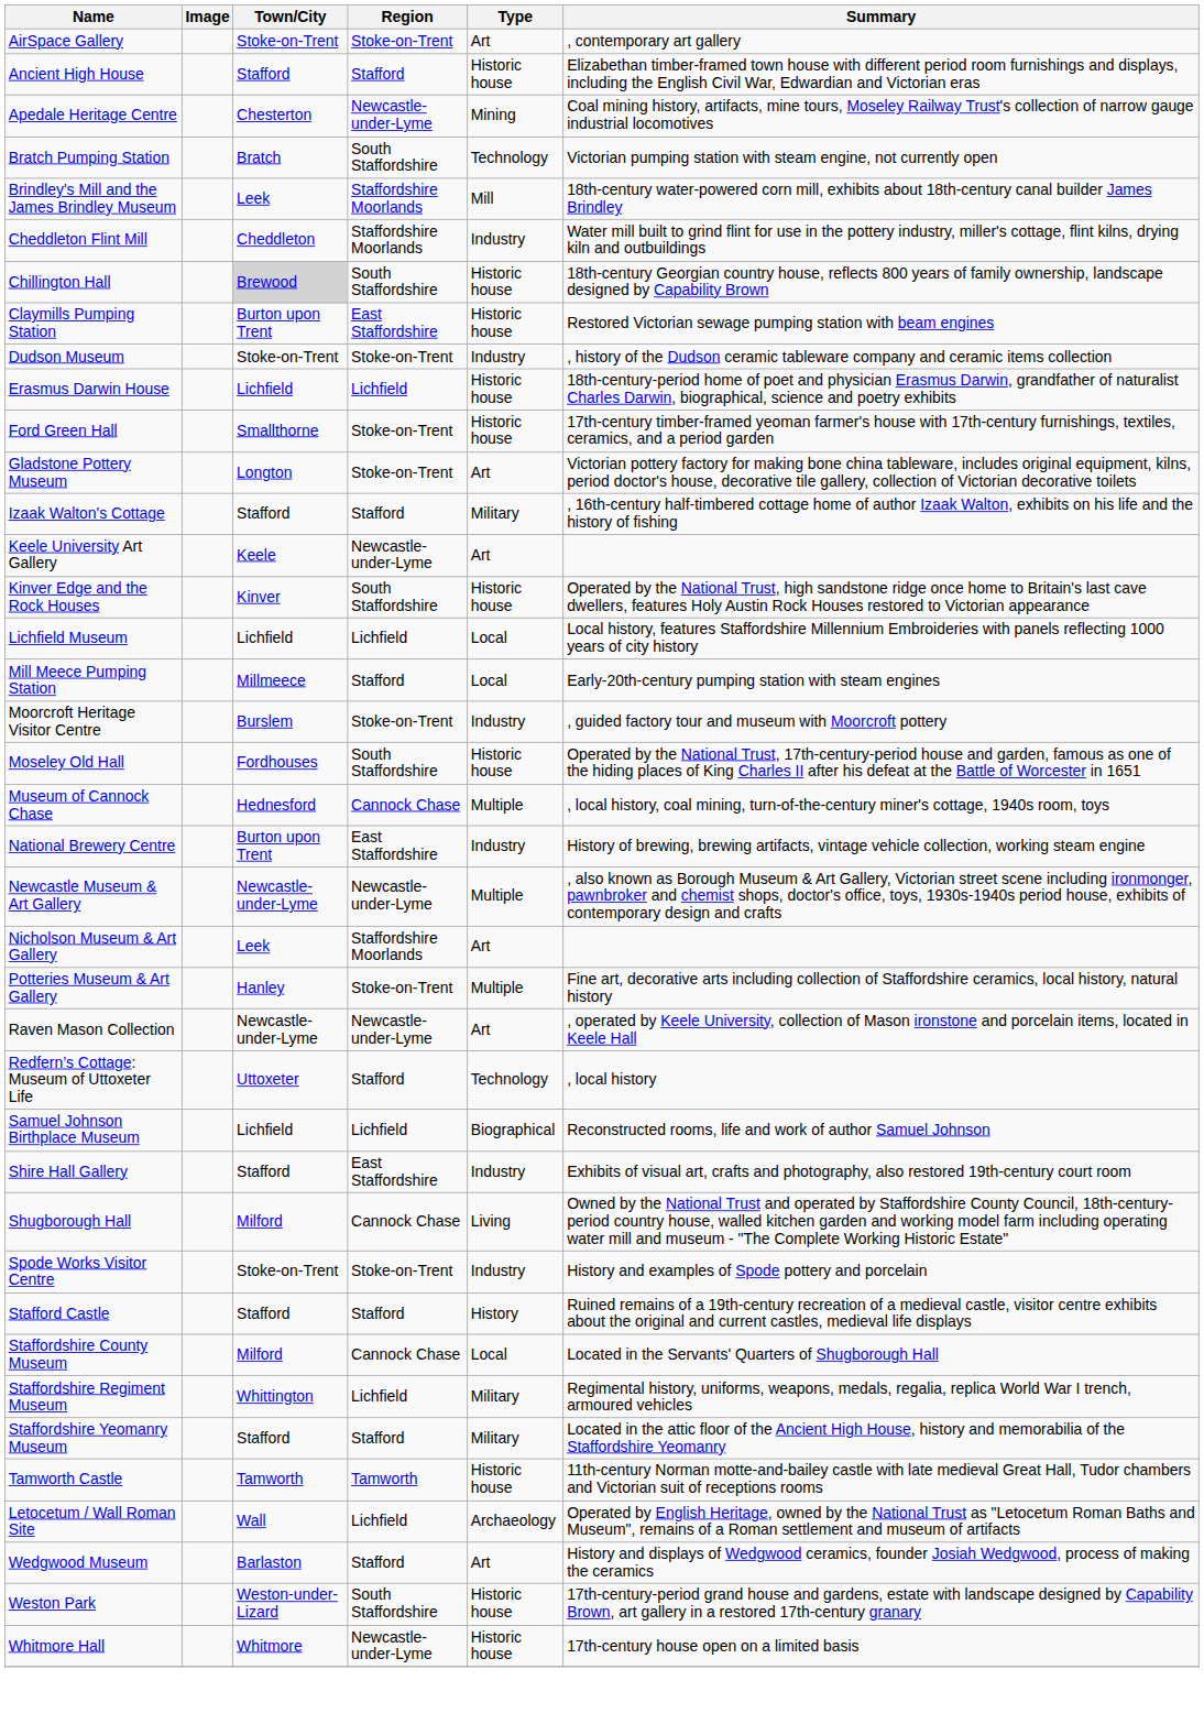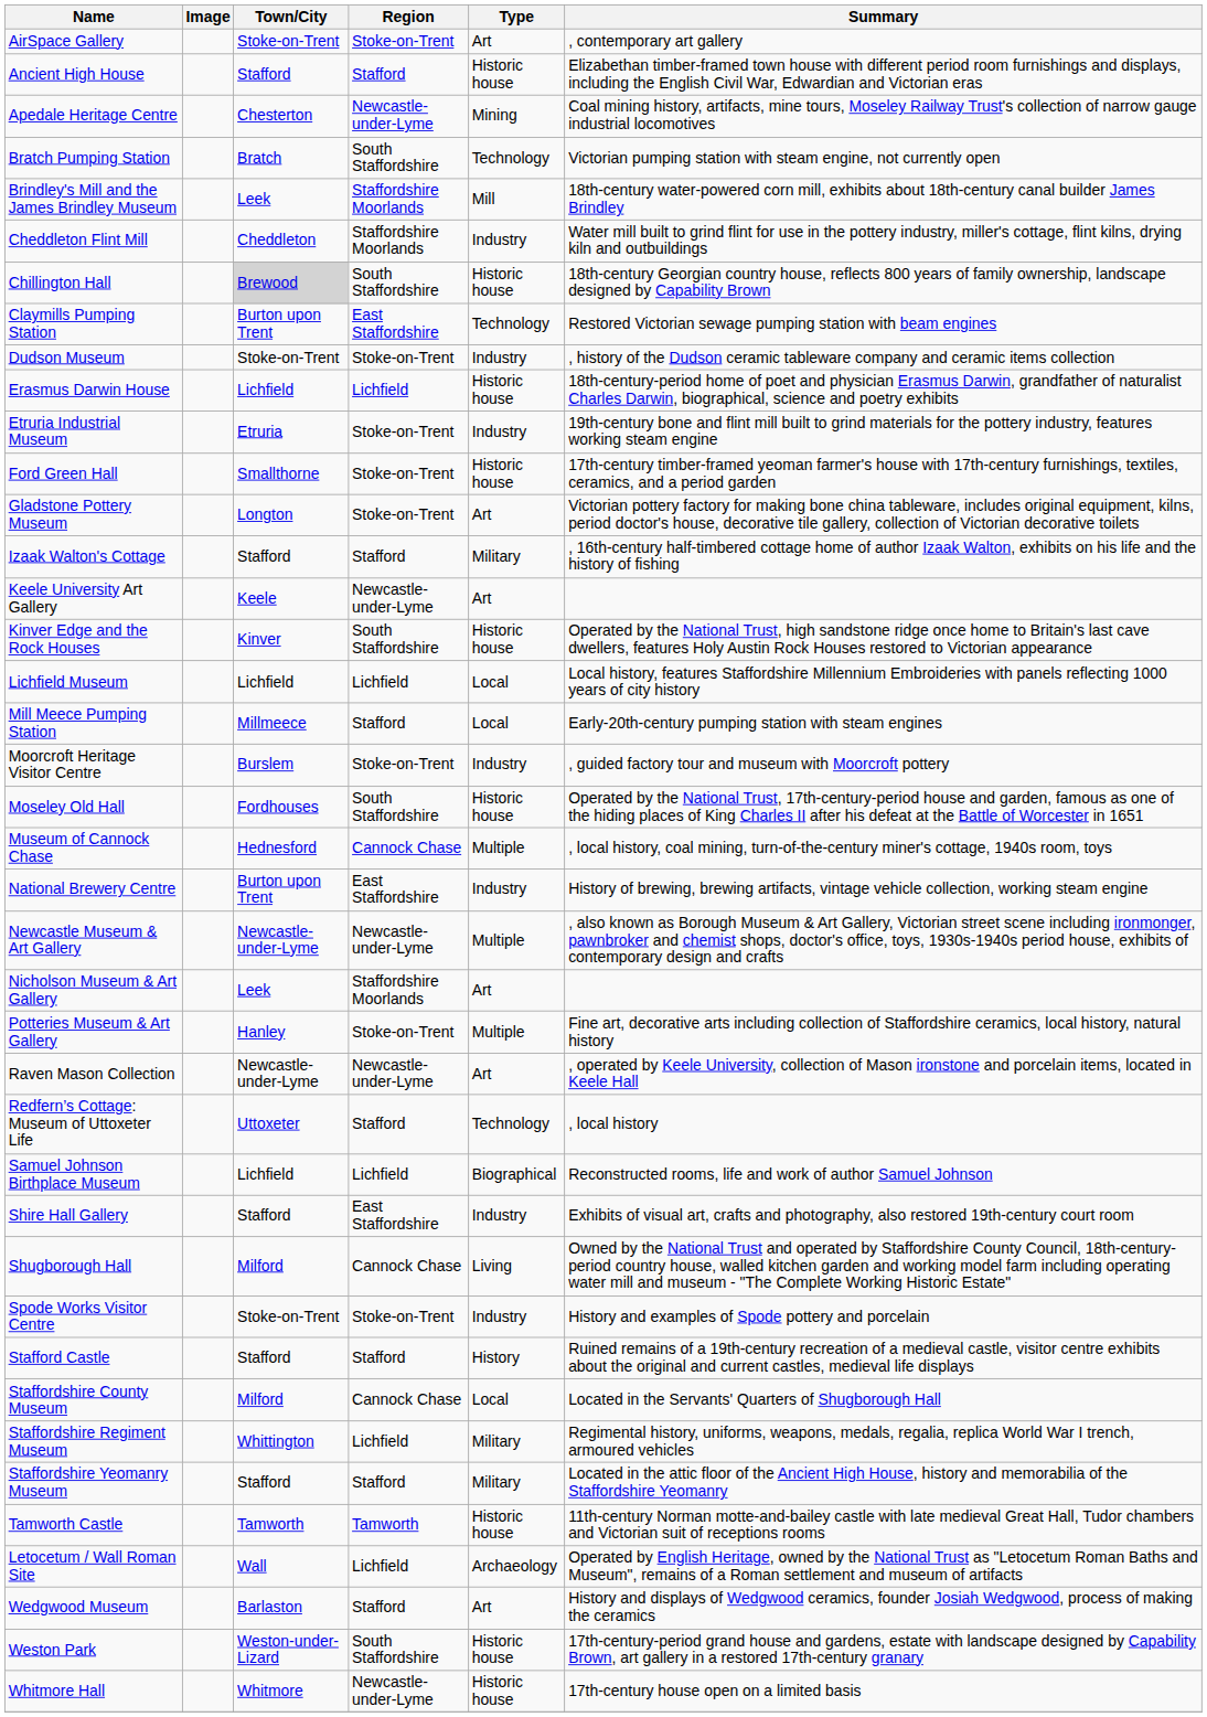 <table class="wikitable sortable">
 <tr>
 <th>Name</th>
 <th>Image</th>
 <th>Town/City</th>
 <th>Region</th>
 <th>Type</th>
 <th>Summary</th>
 </tr>
 <tr>
 <td><a href='#'>AirSpace Gallery</a></td>
 <td></td>
 <td><a href='#'>Stoke-on-Trent</a></td>
 <td><a href='#'>Stoke-on-Trent</a></td>
 <td>Art</td>
 <td>, contemporary art gallery</td>
 </tr>
 <tr>
 <td><a href='#'>Ancient High House</a></td>
 <td></td>
 <td><a href='#'>Stafford</a></td>
 <td><a href='#'>Stafford</a></td>
 <td>Historic house</td>
 <td>Elizabethan timber-framed town house with different period room furnishings and displays, including the English Civil War, Edwardian  and Victorian eras</td>
 </tr>
 <tr>
 <td><a href='#'>Apedale Heritage Centre</a></td>
 <td></td>
 <td><a href='#'>Chesterton</a></td>
 <td><a href='#'>Newcastle-under-Lyme</a></td>
 <td>Mining</td>
 <td>Coal mining history, artifacts, mine tours, <a href='#'>Moseley Railway Trust</a>'s collection of narrow gauge industrial locomotives</td>
 </tr>
 <tr>
 <td><a href='#'>Bratch Pumping Station</a></td>
 <td></td>
 <td><a href='#'>Bratch</a></td>
 <td>South Staffordshire</td>
 <td>Technology</td>
 <td>Victorian pumping station with steam engine, not currently open</td>
 </tr>
 <tr>
 <td><a href='#'>Brindley's Mill and the James Brindley Museum</a></td>
 <td></td>
 <td><a href='#'>Leek</a></td>
 <td><a href='#'>Staffordshire Moorlands</a></td>
 <td>Mill</td>
 <td>18th-century water-powered corn mill, exhibits about 18th-century canal builder <a href='#'>James Brindley</a></td>
 </tr>
 <tr>
 <td><a href='#'>Cheddleton Flint Mill</a></td>
 <td></td>
 <td><a href='#'>Cheddleton</a></td>
 <td>Staffordshire Moorlands</td>
 <td>Industry</td>
 <td>Water mill built to grind flint for use in the pottery industry, miller's cottage, flint kilns, drying kiln and outbuildings</td>
 </tr>
 <tr>
 <td><a href='#'>Chillington Hall</a></td>
 <td></td>
 <td style="background: lightgrey;"><a href='#'>Brewood</a></td>
 <td>South Staffordshire</td>
 <td>Historic house</td>
 <td>18th-century Georgian country house, reflects 800 years of family ownership, landscape designed by <a href='#'>Capability Brown</a></td>
 </tr>
 <tr>
 <td><a href='#'>Claymills Pumping Station</a></td>
 <td></td>
 <td><a href='#'>Burton upon Trent</a></td>
 <td><a href='#'>East Staffordshire</a></td>
-<td>Historic house</td>
+<td>Technology</td>
 <td>Restored Victorian sewage pumping station with <a href='#'>beam engines</a></td>
 </tr>
 <tr>
 <td><a href='#'>Dudson Museum</a></td>
 <td></td>
 <td>Stoke-on-Trent</td>
 <td>Stoke-on-Trent</td>
 <td>Industry</td>
 <td>, history of the <a href='#'>Dudson</a> ceramic tableware company and ceramic items collection</td>
 </tr>
 <tr>
 <td><a href='#'>Erasmus Darwin House</a></td>
 <td></td>
 <td><a href='#'>Lichfield</a></td>
 <td><a href='#'>Lichfield</a></td>
 <td>Historic house</td>
 <td>18th-century-period home of poet and physician <a href='#'>Erasmus Darwin</a>, grandfather of naturalist <a href='#'>Charles Darwin</a>, biographical, science and poetry exhibits</td>
+</tr>
+<tr>
+<td><a href='#'>Etruria Industrial Museum</a></td>
+<td></td>
+<td><a href='#'>Etruria</a></td>
+<td>Stoke-on-Trent</td>
+<td>Industry</td>
+<td>19th-century bone and flint mill built to grind materials for the pottery industry, features working steam engine</td>
 </tr>
 <tr>
 <td><a href='#'>Ford Green Hall</a></td>
 <td></td>
 <td><a href='#'>Smallthorne</a></td>
 <td>Stoke-on-Trent</td>
 <td>Historic house</td>
 <td>17th-century timber-framed yeoman farmer's house with 17th-century furnishings, textiles, ceramics, and a period garden</td>
 </tr>
 <tr>
 <td><a href='#'>Gladstone Pottery Museum</a></td>
 <td></td>
 <td><a href='#'>Longton</a></td>
 <td>Stoke-on-Trent</td>
 <td>Art</td>
 <td>Victorian pottery factory for making bone china tableware, includes original equipment, kilns, period doctor's house, decorative tile gallery, collection of Victorian decorative toilets</td>
 </tr>
 <tr>
 <td><a href='#'>Izaak Walton's Cottage</a></td>
 <td></td>
 <td>Stafford</td>
 <td>Stafford</td>
 <td>Military</td>
 <td>, 16th-century half-timbered cottage home of author <a href='#'>Izaak Walton</a>, exhibits on his life and the history of fishing</td>
 </tr>
 <tr>
 <td><a href='#'>Keele University</a> Art Gallery</td>
 <td></td>
 <td><a href='#'>Keele</a></td>
 <td>Newcastle-under-Lyme</td>
 <td>Art</td>
 <td></td>
 </tr>
 <tr>
 <td><a href='#'>Kinver Edge and the Rock Houses</a></td>
 <td></td>
 <td><a href='#'>Kinver</a></td>
 <td>South Staffordshire</td>
 <td>Historic house</td>
 <td>Operated by the <a href='#'>National Trust</a>, high sandstone ridge once home to Britain's last cave dwellers, features Holy Austin Rock Houses restored to Victorian appearance</td>
 </tr>
 <tr>
 <td><a href='#'>Lichfield Museum</a></td>
 <td></td>
 <td>Lichfield</td>
 <td>Lichfield</td>
 <td>Local</td>
 <td>Local history, features Staffordshire Millennium Embroideries with panels reflecting 1000 years of city history</td>
 </tr>
 <tr>
 <td><a href='#'>Mill Meece Pumping Station</a></td>
 <td></td>
 <td><a href='#'>Millmeece</a></td>
 <td>Stafford</td>
 <td>Local</td>
 <td>Early-20th-century pumping station with steam engines</td>
 </tr>
 <tr>
 <td>Moorcroft Heritage Visitor Centre</td>
 <td></td>
 <td><a href='#'>Burslem</a></td>
 <td>Stoke-on-Trent</td>
 <td>Industry</td>
 <td>, guided factory tour and museum with <a href='#'>Moorcroft</a> pottery</td>
 </tr>
 <tr>
 <td><a href='#'>Moseley Old Hall</a></td>
 <td></td>
 <td><a href='#'>Fordhouses</a></td>
 <td>South Staffordshire</td>
 <td>Historic house</td>
 <td>Operated by the <a href='#'>National Trust</a>, 17th-century-period house and garden, famous as one of the hiding places of King <a href='#'>Charles II</a> after his defeat at the <a href='#'>Battle of Worcester</a> in 1651</td>
 </tr>
 <tr>
 <td><a href='#'>Museum of Cannock Chase</a></td>
 <td></td>
 <td><a href='#'>Hednesford</a></td>
 <td><a href='#'>Cannock Chase</a></td>
 <td>Multiple</td>
 <td>, local history, coal mining, turn-of-the-century miner's cottage, 1940s room, toys</td>
 </tr>
 <tr>
 <td><a href='#'>National Brewery Centre</a></td>
 <td></td>
 <td><a href='#'>Burton upon Trent</a></td>
 <td>East Staffordshire</td>
 <td>Industry</td>
 <td>History of brewing, brewing artifacts, vintage vehicle collection, working steam engine</td>
 </tr>
 <tr>
 <td><a href='#'>Newcastle Museum & Art Gallery</a></td>
 <td></td>
 <td><a href='#'>Newcastle-under-Lyme</a></td>
 <td>Newcastle-under-Lyme</td>
 <td>Multiple</td>
 <td>, also known as Borough Museum & Art Gallery, Victorian street scene including <a href='#'>ironmonger</a>, <a href='#'>pawnbroker</a> and <a href='#'>chemist</a> shops, doctor's office, toys, 1930s-1940s period house, exhibits of contemporary design and crafts</td>
 </tr>
 <tr>
 <td><a href='#'>Nicholson Museum & Art Gallery</a></td>
 <td></td>
 <td><a href='#'>Leek</a></td>
 <td>Staffordshire Moorlands</td>
 <td>Art</td>
 <td></td>
 </tr>
 <tr>
 <td><a href='#'>Potteries Museum & Art Gallery</a></td>
 <td></td>
 <td><a href='#'>Hanley</a></td>
 <td>Stoke-on-Trent</td>
 <td>Multiple</td>
 <td>Fine art, decorative arts including collection of Staffordshire ceramics, local history, natural history</td>
 </tr>
 <tr>
 <td>Raven Mason Collection</td>
 <td></td>
 <td>Newcastle-under-Lyme</td>
 <td>Newcastle-under-Lyme</td>
 <td>Art</td>
 <td>, operated by <a href='#'>Keele University</a>, collection of Mason <a href='#'>ironstone</a> and porcelain items, located in <a href='#'>Keele Hall</a></td>
 </tr>
 <tr>
 <td><a href='#'>Redfern’s Cottage</a>: Museum of Uttoxeter Life</td>
 <td></td>
 <td><a href='#'>Uttoxeter</a></td>
 <td>Stafford</td>
 <td>Technology</td>
 <td>, local history</td>
 </tr>
 <tr>
 <td><a href='#'>Samuel Johnson Birthplace Museum</a></td>
 <td></td>
 <td>Lichfield</td>
 <td>Lichfield</td>
 <td>Biographical</td>
 <td>Reconstructed rooms, life and work of author <a href='#'>Samuel Johnson</a></td>
 </tr>
 <tr>
 <td><a href='#'>Shire Hall Gallery</a></td>
 <td></td>
 <td>Stafford</td>
 <td>East Staffordshire</td>
 <td>Industry</td>
 <td>Exhibits of visual art, crafts and photography, also restored 19th-century court room</td>
 </tr>
 <tr>
 <td><a href='#'>Shugborough Hall</a></td>
 <td></td>
 <td><a href='#'>Milford</a></td>
 <td>Cannock Chase</td>
 <td>Living</td>
 <td>Owned by the <a href='#'>National Trust</a> and operated by Staffordshire County Council, 18th-century-period country house, walled kitchen garden and working model farm including operating water mill and museum - "The Complete Working Historic Estate"</td>
 </tr>
 <tr>
 <td><a href='#'>Spode Works Visitor Centre</a></td>
 <td></td>
 <td>Stoke-on-Trent</td>
 <td>Stoke-on-Trent</td>
 <td>Industry</td>
 <td>History and examples of <a href='#'>Spode</a> pottery and porcelain</td>
 </tr>
 <tr>
 <td><a href='#'>Stafford Castle</a></td>
 <td></td>
 <td>Stafford</td>
 <td>Stafford</td>
 <td>History</td>
 <td>Ruined remains of a 19th-century recreation of a medieval castle, visitor centre exhibits about the original and current castles, medieval life displays</td>
 </tr>
 <tr>
 <td><a href='#'>Staffordshire County Museum</a></td>
 <td></td>
 <td><a href='#'>Milford</a></td>
 <td>Cannock Chase</td>
 <td>Local</td>
 <td>Located in the Servants' Quarters of <a href='#'>Shugborough Hall</a></td>
 </tr>
 <tr>
 <td><a href='#'>Staffordshire Regiment Museum</a></td>
 <td></td>
 <td><a href='#'>Whittington</a></td>
 <td>Lichfield</td>
 <td>Military</td>
 <td>Regimental history, uniforms, weapons, medals, regalia, replica World War I trench, armoured vehicles</td>
 </tr>
 <tr>
 <td><a href='#'>Staffordshire Yeomanry Museum</a></td>
 <td></td>
 <td>Stafford</td>
 <td>Stafford</td>
 <td>Military</td>
 <td>Located in the attic floor of the <a href='#'>Ancient High House</a>, history and memorabilia of the <a href='#'>Staffordshire Yeomanry</a></td>
 </tr>
 <tr>
 <td><a href='#'>Tamworth Castle</a></td>
 <td></td>
 <td><a href='#'>Tamworth</a></td>
 <td><a href='#'>Tamworth</a></td>
 <td>Historic house</td>
 <td>11th-century Norman motte-and-bailey castle with late medieval Great Hall, Tudor chambers and Victorian suit of receptions rooms</td>
 </tr>
 <tr>
 <td><a href='#'>Letocetum / Wall Roman Site</a></td>
 <td></td>
 <td><a href='#'>Wall</a></td>
 <td>Lichfield</td>
 <td>Archaeology</td>
 <td>Operated by <a href='#'>English Heritage</a>, owned by the <a href='#'>National Trust</a> as "Letocetum Roman Baths and Museum", remains of a Roman settlement and museum of artifacts</td>
 </tr>
 <tr>
 <td><a href='#'>Wedgwood Museum</a></td>
 <td></td>
 <td><a href='#'>Barlaston</a></td>
 <td>Stafford</td>
 <td>Art</td>
 <td>History and displays of <a href='#'>Wedgwood</a> ceramics, founder <a href='#'>Josiah Wedgwood</a>, process of making the ceramics</td>
 </tr>
 <tr>
 <td><a href='#'>Weston Park</a></td>
 <td></td>
 <td><a href='#'>Weston-under-Lizard</a></td>
 <td>South Staffordshire</td>
 <td>Historic house</td>
 <td>17th-century-period grand house and gardens, estate with landscape designed by <a href='#'>Capability Brown</a>, art gallery in a restored 17th-century <a href='#'>granary</a></td>
 </tr>
 <tr>
 <td><a href='#'>Whitmore Hall</a></td>
 <td></td>
 <td><a href='#'>Whitmore</a></td>
 <td>Newcastle-under-Lyme</td>
 <td>Historic house</td>
 <td>17th-century house open on a limited basis</td>
 </tr>
 <tr>
 </tr>
 </table>
